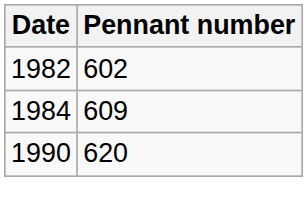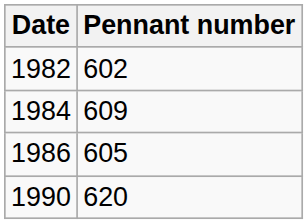 <table class="wikitable">
 <tr>
 <th>Date</th>
 <th>Pennant number</th>
 </tr>
 <tr>
 <td>1982</td>
 <td>602</td>
 </tr>
 <tr>
 <td>1984</td>
 <td>609</td>
 </tr>
 <tr>
+<td>1986</td>
+<td>605</td>
+</tr>
+<tr>
 <td>1990</td>
 <td>620</td>
 </tr>
 </table>
